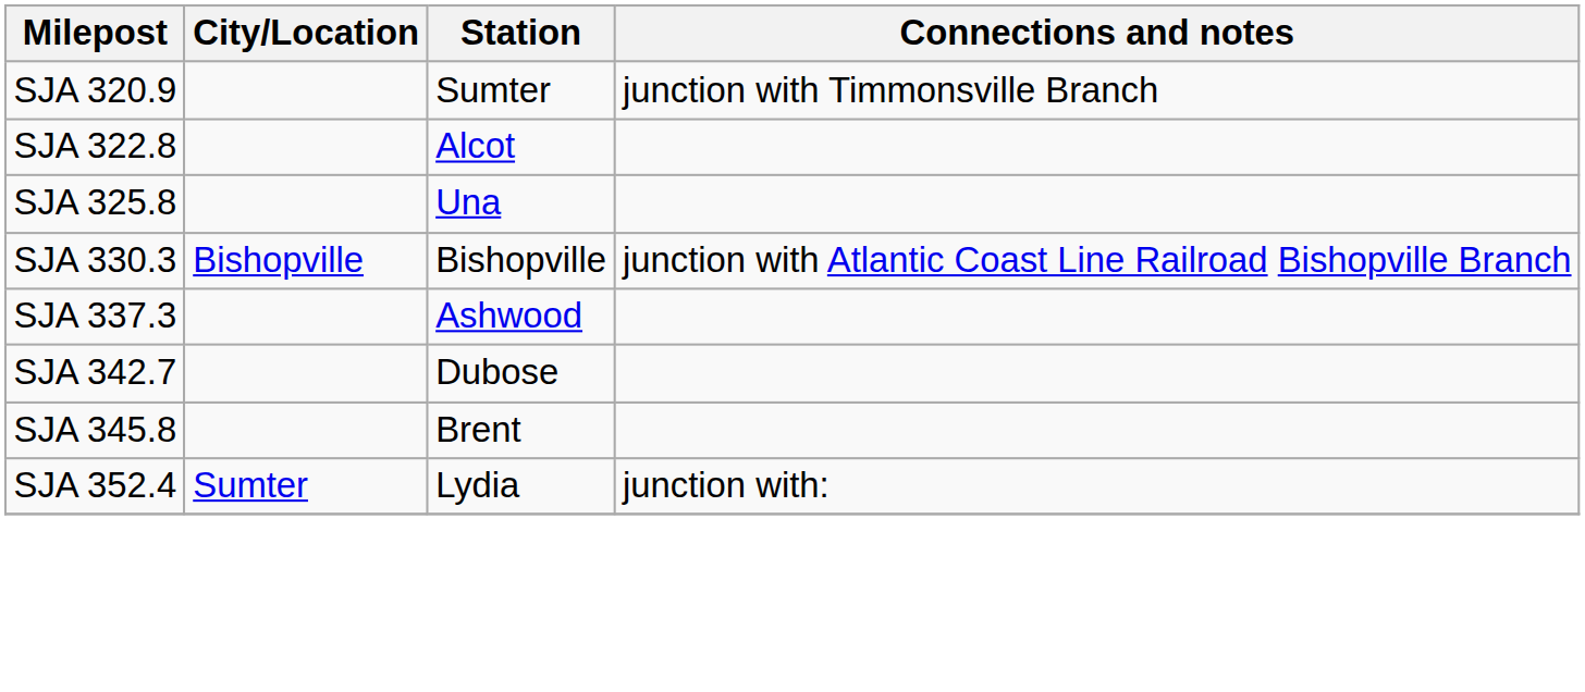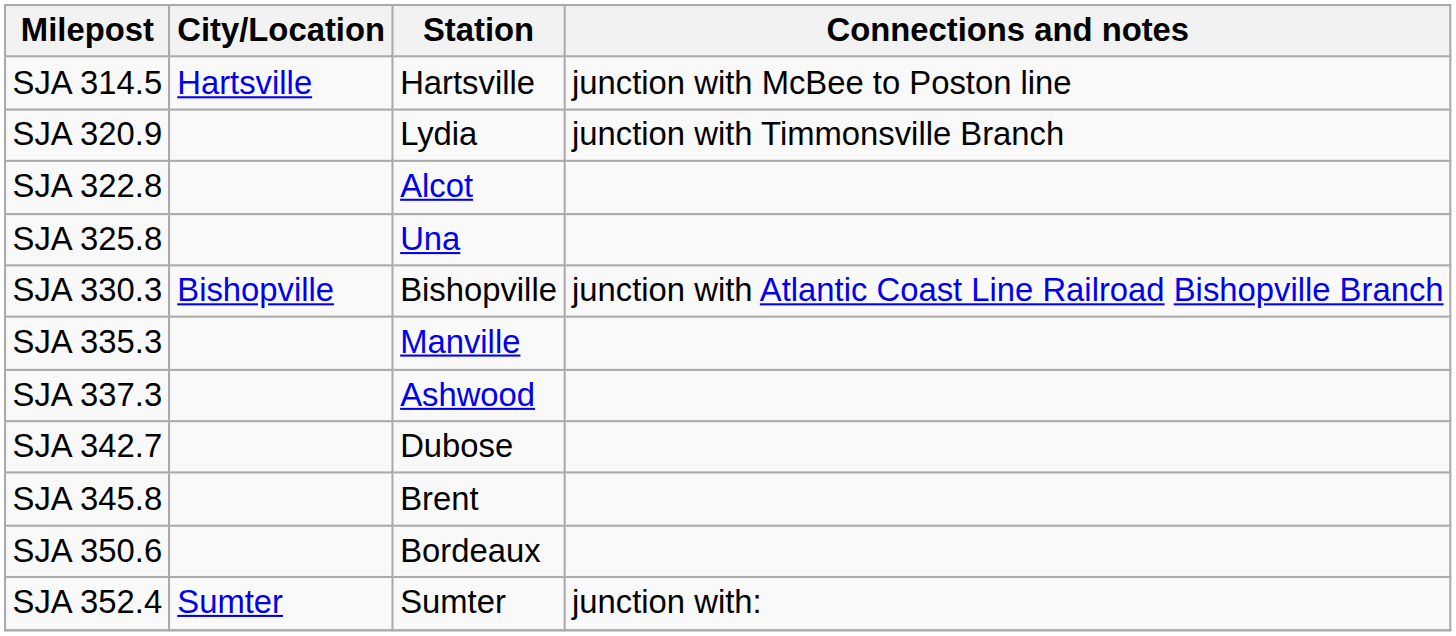 <table class="wikitable">
 <tr>
 <th>Milepost</th>
 <th>City/Location</th>
 <th>Station</th>
 <th>Connections and notes</th>
 </tr>
 <tr>
+<td>SJA 314.5</td>
+<td><a href='#'>Hartsville</a></td>
+<td>Hartsville</td>
+<td>junction with McBee to Poston line</td>
+</tr>
+<tr>
 <td>SJA 320.9</td>
 <td></td>
-<td>Sumter</td>
+<td>Lydia</td>
 <td>junction with Timmonsville Branch</td>
 </tr>
 <tr>
 <td>SJA 322.8</td>
 <td></td>
 <td><a href='#'>Alcot</a></td>
 <td></td>
 </tr>
 <tr>
 <td>SJA 325.8</td>
 <td></td>
 <td><a href='#'>Una</a></td>
 <td></td>
 </tr>
 <tr>
 <td>SJA 330.3</td>
 <td><a href='#'>Bishopville</a></td>
 <td>Bishopville</td>
 <td>junction with <a href='#'>Atlantic Coast Line Railroad</a> <a href='#'>Bishopville Branch</a></td>
 </tr>
 <tr>
+<td>SJA 335.3</td>
+<td></td>
+<td><a href='#'>Manville</a></td>
+<td></td>
+</tr>
+<tr>
 <td>SJA 337.3</td>
 <td></td>
 <td><a href='#'>Ashwood</a></td>
 <td></td>
 </tr>
 <tr>
 <td>SJA 342.7</td>
 <td></td>
 <td>Dubose</td>
 <td></td>
 </tr>
 <tr>
 <td>SJA 345.8</td>
 <td></td>
 <td>Brent</td>
 <td></td>
 </tr>
 <tr>
+<td>SJA 350.6</td>
+<td></td>
+<td>Bordeaux</td>
+<td></td>
+</tr>
+<tr>
 <td>SJA 352.4</td>
 <td><a href='#'>Sumter</a></td>
-<td>Lydia</td>
+<td>Sumter</td>
 <td>junction with:</td>
 </tr>
 <tr>
 </tr>
 </table>
